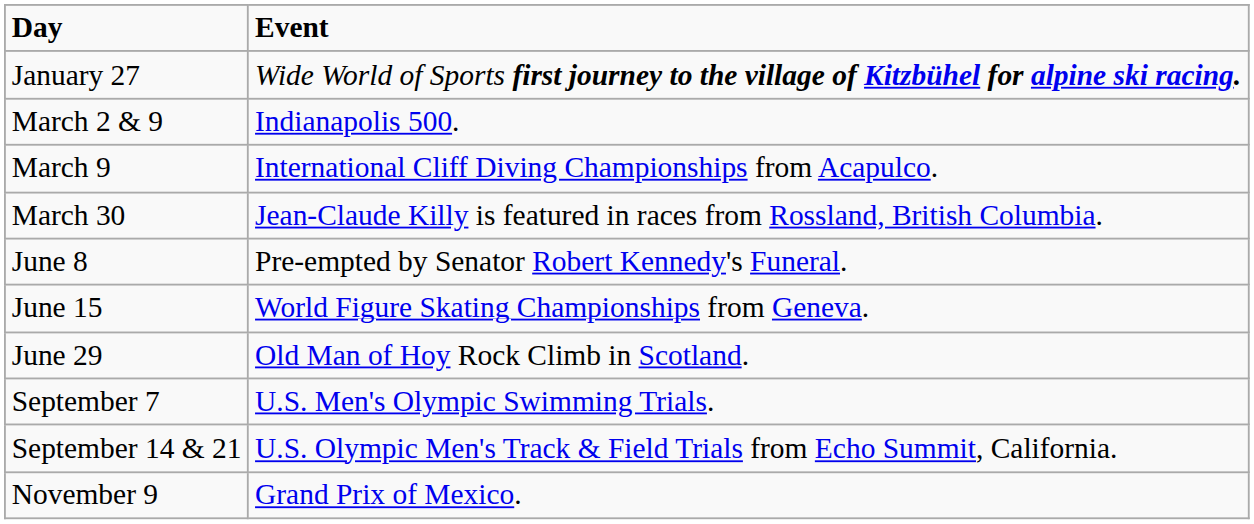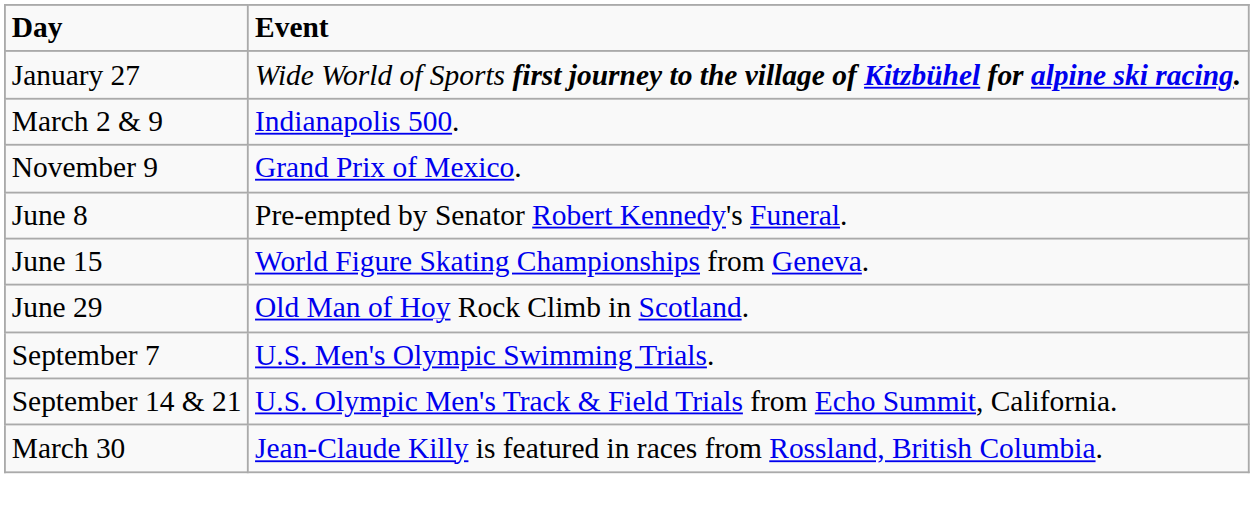 <table class="wikitable">
 <tr>
 <td><strong>Day</strong></td>
 <td><strong>Event</strong></td>
 </tr>
 <tr>
 <td>January 27</td>
 <td><em>Wide World of Sports<strong> first journey to the village of <a href='#'>Kitzbühel</a> for <a href='#'>alpine ski racing</a>.</td>
 </tr>
 <tr>
 <td>March 2 & 9</td>
 <td><a href='#'>Indianapolis 500</a>.</td>
 </tr>
 <tr>
-<td>March 9</td>
-<td><a href='#'>International Cliff Diving Championships</a> from <a href='#'>Acapulco</a>.</td>
-</tr>
-<tr>
-<td>March 30</td>
-<td><a href='#'>Jean-Claude Killy</a> is featured in races from <a href='#'>Rossland, British Columbia</a>.</td>
+<td>November 9</td>
+<td><a href='#'>Grand Prix of Mexico</a>.</td>
 </tr>
 <tr>
 <td>June 8</td>
 <td>Pre-empted by Senator <a href='#'>Robert Kennedy</a>'s <a href='#'>Funeral</a>.</td>
 </tr>
 <tr>
 <td>June 15</td>
 <td><a href='#'>World Figure Skating Championships</a> from <a href='#'>Geneva</a>.</td>
 </tr>
 <tr>
 <td>June 29</td>
 <td><a href='#'>Old Man of Hoy</a> Rock Climb in <a href='#'>Scotland</a>.</td>
 </tr>
 <tr>
 <td>September 7</td>
 <td><a href='#'>U.S. Men's Olympic Swimming Trials</a>.</td>
 </tr>
 <tr>
 <td>September 14 & 21</td>
 <td><a href='#'>U.S. Olympic Men's Track & Field Trials</a> from <a href='#'>Echo Summit</a>, California.</td>
 </tr>
 <tr>
-<td>November 9</td>
-<td><a href='#'>Grand Prix of Mexico</a>.</td>
+<td>March 30</td>
+<td><a href='#'>Jean-Claude Killy</a> is featured in races from <a href='#'>Rossland, British Columbia</a>.</td>
 </tr>
 </table>
